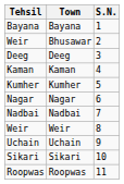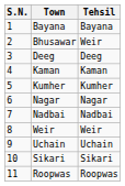 <table class="wikitable">
 <tr>
+<th>S.N.</th>
+<th>Town</th>
 <th>Tehsil</th>
-<th>Town</th>
-<th>S.N.</th>
 </tr>
 <tr>
+<td>1</td>
 <td>Bayana</td>
 <td>Bayana</td>
-<td>1</td>
 </tr>
 <tr>
+<td>2</td>
+<td>Bhusawar</td>
 <td>Weir</td>
-<td>Bhusawar</td>
-<td>2</td>
 </tr>
 <tr>
+<td>3</td>
 <td>Deeg</td>
 <td>Deeg</td>
-<td>3</td>
 </tr>
 <tr>
+<td>4</td>
 <td>Kaman</td>
 <td>Kaman</td>
-<td>4</td>
 </tr>
 <tr>
+<td>5</td>
 <td>Kumher</td>
 <td>Kumher</td>
-<td>5</td>
 </tr>
 <tr>
+<td>6</td>
 <td>Nagar</td>
 <td>Nagar</td>
-<td>6</td>
 </tr>
 <tr>
+<td>7</td>
 <td>Nadbai</td>
 <td>Nadbai</td>
-<td>7</td>
 </tr>
 <tr>
+<td>8</td>
 <td>Weir</td>
 <td>Weir</td>
-<td>8</td>
 </tr>
 <tr>
+<td>9</td>
 <td>Uchain</td>
 <td>Uchain</td>
-<td>9</td>
 </tr>
 <tr>
+<td>10</td>
 <td>Sikari</td>
 <td>Sikari</td>
-<td>10</td>
 </tr>
 <tr>
+<td>11</td>
 <td>Roopwas</td>
 <td>Roopwas</td>
-<td>11</td>
 </tr>
 </table>
